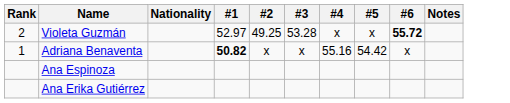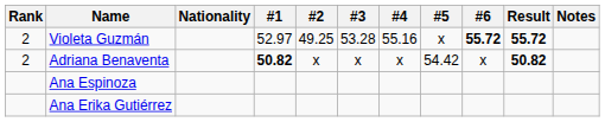 <table class="wikitable sortable" style="text-align:center;font-size:95%">
 <tr>
 <th>Rank</th>
 <th>Name</th>
 <th>Nationality</th>
 <th>#1</th>
 <th>#2</th>
 <th>#3</th>
 <th>#4</th>
 <th>#5</th>
 <th>#6</th>
+<th>Result</th>
 <th>Notes</th>
 </tr>
 <tr>
 <td>2</td>
 <td align=left><a href='#'>Violeta Guzmán</a></td>
 <td align=left></td>
 <td>52.97</td>
 <td>49.25</td>
 <td>53.28</td>
+<td>55.16</td>
 <td>x</td>
-<td>x</td>
+<td><strong>55.72</strong></td>
 <td><strong>55.72</strong></td>
 <td></td>
 </tr>
 <tr>
-<td>1</td>
+<td>2</td>
 <td align=left><a href='#'>Adriana Benaventa</a></td>
 <td align=left></td>
 <td><strong>50.82</strong></td>
 <td>x</td>
 <td>x</td>
-<td>55.16</td>
+<td>x</td>
 <td>54.42</td>
 <td>x</td>
+<td><strong>50.82</strong></td>
 <td></td>
 </tr>
 <tr>
 <td></td>
 <td align=left><a href='#'>Ana Espinoza</a></td>
 <td align=left></td>
 <td></td>
 <td></td>
 <td></td>
 <td></td>
 <td></td>
 <td></td>
+<td><strong></strong></td>
 <td></td>
 </tr>
 <tr>
 <td></td>
 <td align=left><a href='#'>Ana Erika Gutiérrez</a></td>
 <td align=left></td>
 <td></td>
 <td></td>
 <td></td>
 <td></td>
 <td></td>
 <td></td>
+<td><strong></strong></td>
 <td></td>
 </tr>
 </table>
